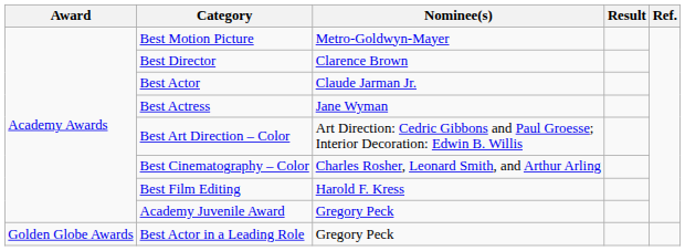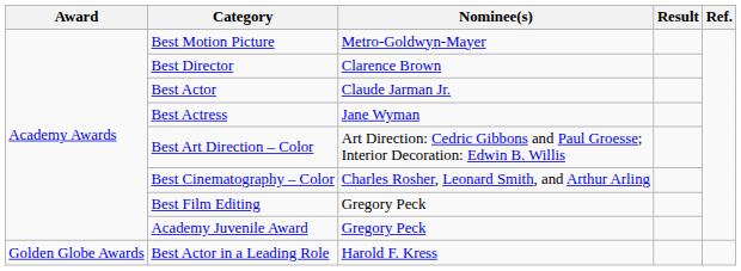 <table class="wikitable plainrowheaders">
 <tr>
 <th>Award</th>
 <th>Category</th>
 <th>Nominee(s)</th>
 <th>Result</th>
 <th>Ref.</th>
 </tr>
 <tr>
 <td rowspan="8"><a href='#'>Academy Awards</a></td>
 <td><a href='#'>Best Motion Picture</a></td>
 <td><a href='#'>Metro-Goldwyn-Mayer</a></td>
 <td></td>
 <td rowspan="8" align="center"></td>
 </tr>
 <tr>
 <td><a href='#'>Best Director</a></td>
 <td><a href='#'>Clarence Brown</a></td>
 <td></td>
 </tr>
 <tr>
 <td><a href='#'>Best Actor</a></td>
 <td><a href='#'>Claude Jarman Jr.</a></td>
 <td></td>
 </tr>
 <tr>
 <td><a href='#'>Best Actress</a></td>
 <td><a href='#'>Jane Wyman</a></td>
 <td></td>
 </tr>
 <tr>
 <td><a href='#'>Best Art Direction – Color</a></td>
 <td>Art Direction: <a href='#'>Cedric Gibbons</a> and <a href='#'>Paul Groesse</a>; <br> Interior Decoration: <a href='#'>Edwin B. Willis</a></td>
 <td></td>
 </tr>
 <tr>
 <td><a href='#'>Best Cinematography – Color</a></td>
 <td><a href='#'>Charles Rosher</a>, <a href='#'>Leonard Smith</a>, and <a href='#'>Arthur Arling</a></td>
 <td></td>
 </tr>
 <tr>
 <td><a href='#'>Best Film Editing</a></td>
-<td><a href='#'>Harold F. Kress</a></td>
+<td>Gregory Peck</td>
 <td></td>
 </tr>
 <tr>
 <td><a href='#'>Academy Juvenile Award</a></td>
 <td><a href='#'>Gregory Peck</a></td>
 <td></td>
 </tr>
 <tr>
 <td><a href='#'>Golden Globe Awards</a></td>
 <td><a href='#'>Best Actor in a Leading Role</a></td>
-<td>Gregory Peck</td>
+<td><a href='#'>Harold F. Kress</a></td>
 <td></td>
 <td align="center"></td>
 </tr>
 </table>
